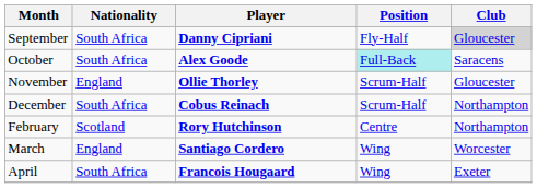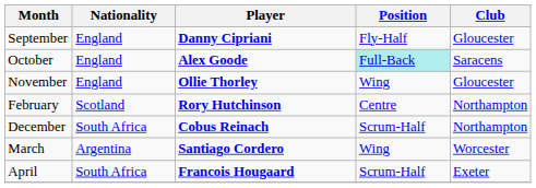 <table class="wikitable">
 <tr>
 <th width=70>Month</th>
 <th width=110>Nationality</th>
 <th width=200>Player</th>
 <th width=100><a href='#'>Position</a></th>
 <th width=80><a href='#'>Club</a></th>
 </tr>
 <tr>
 <td>September</td>
-<td> <a href='#'>South Africa</a></td>
+<td> <a href='#'>England</a></td>
 <td><strong><a href='#'>Danny Cipriani</a></strong></td>
 <td><a href='#'>Fly-Half</a></td>
-<td style="background: lightgrey;"><a href='#'>Gloucester</a></td>
+<td><a href='#'>Gloucester</a></td>
 </tr>
 <tr>
 <td>October</td>
-<td> <a href='#'>South Africa</a></td>
+<td> <a href='#'>England</a></td>
 <td><strong><a href='#'>Alex Goode</a></strong></td>
 <td style="background: paleturquoise;"><a href='#'>Full-Back</a></td>
 <td><a href='#'>Saracens</a></td>
 </tr>
 <tr>
 <td>November</td>
 <td> <a href='#'>England</a></td>
 <td><strong><a href='#'>Ollie Thorley</a></strong></td>
-<td><a href='#'>Scrum-Half</a></td>
+<td><a href='#'>Wing</a></td>
 <td><a href='#'>Gloucester</a></td>
+</tr>
+<tr>
+<td>February</td>
+<td> <a href='#'>Scotland</a></td>
+<td><strong><a href='#'>Rory Hutchinson</a></strong></td>
+<td><a href='#'>Centre</a></td>
+<td><a href='#'>Northampton</a></td>
 </tr>
 <tr>
 <td>December</td>
 <td> <a href='#'>South Africa</a></td>
 <td><strong><a href='#'>Cobus Reinach</a></strong></td>
 <td><a href='#'>Scrum-Half</a></td>
 <td><a href='#'>Northampton</a></td>
 </tr>
 <tr>
-<td>February</td>
-<td> <a href='#'>Scotland</a></td>
-<td><strong><a href='#'>Rory Hutchinson</a></strong></td>
-<td><a href='#'>Centre</a></td>
-<td><a href='#'>Northampton</a></td>
-</tr>
-<tr>
 <td>March</td>
-<td> <a href='#'>England</a></td>
+<td> <a href='#'>Argentina</a></td>
 <td><strong><a href='#'>Santiago Cordero</a></strong></td>
 <td><a href='#'>Wing</a></td>
 <td><a href='#'>Worcester</a></td>
 </tr>
 <tr>
 <td>April</td>
 <td> <a href='#'>South Africa</a></td>
 <td><strong><a href='#'>Francois Hougaard</a></strong></td>
-<td><a href='#'>Wing</a></td>
+<td><a href='#'>Scrum-Half</a></td>
 <td><a href='#'>Exeter</a></td>
 </tr>
 <tr>
 </tr>
 </table>
